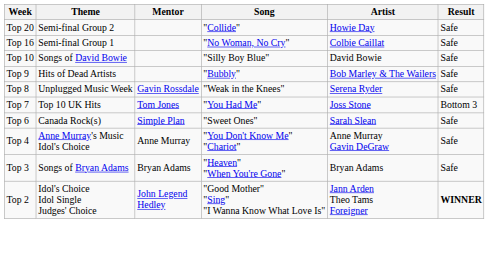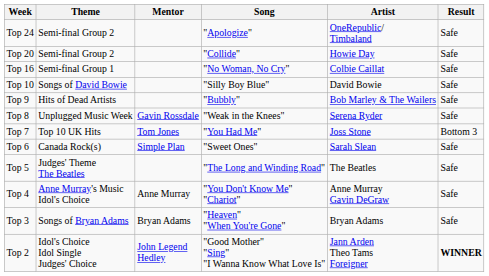 <table class="wikitable">
 <tr>
 <th>Week</th>
 <th>Theme</th>
 <th>Mentor</th>
 <th>Song</th>
 <th>Artist</th>
 <th>Result</th>
+</tr>
+<tr>
+<td>Top 24</td>
+<td>Semi-final Group 2</td>
+<td></td>
+<td>"<a href='#'>Apologize</a>"</td>
+<td><a href='#'>OneRepublic</a>/<br><a href='#'>Timbaland</a></td>
+<td>Safe</td>
 </tr>
 <tr>
 <td>Top 20</td>
 <td>Semi-final Group 2</td>
 <td></td>
 <td>"<a href='#'>Collide</a>"</td>
 <td><a href='#'>Howie Day</a></td>
 <td>Safe</td>
 </tr>
 <tr>
 <td>Top 16</td>
 <td>Semi-final Group 1</td>
 <td></td>
 <td>"<a href='#'>No Woman, No Cry</a>"</td>
 <td><a href='#'>Colbie Caillat</a></td>
 <td>Safe</td>
 </tr>
 <tr>
 <td>Top 10</td>
 <td>Songs of <a href='#'>David Bowie</a></td>
 <td></td>
 <td>"Silly Boy Blue"</td>
 <td>David Bowie</td>
 <td>Safe</td>
 </tr>
 <tr>
 <td>Top 9</td>
 <td>Hits of Dead Artists</td>
 <td></td>
 <td>"<a href='#'>Bubbly</a>"</td>
 <td><a href='#'>Bob Marley & The Wailers</a></td>
 <td>Safe</td>
 </tr>
 <tr>
 <td>Top 8</td>
 <td>Unplugged Music Week</td>
 <td><a href='#'>Gavin Rossdale</a></td>
 <td>"Weak in the Knees"</td>
 <td><a href='#'>Serena Ryder</a></td>
 <td>Safe</td>
 </tr>
 <tr>
 <td>Top 7</td>
 <td>Top 10 UK Hits</td>
 <td><a href='#'>Tom Jones</a></td>
 <td>"<a href='#'>You Had Me</a>"</td>
 <td><a href='#'>Joss Stone</a></td>
 <td>Bottom 3</td>
 </tr>
 <tr>
 <td>Top 6</td>
 <td>Canada Rock(s)</td>
 <td><a href='#'>Simple Plan</a></td>
 <td>"Sweet Ones"</td>
 <td><a href='#'>Sarah Slean</a></td>
 <td>Safe</td>
 </tr>
 <tr>
+<td>Top 5</td>
+<td>Judges' Theme<br><a href='#'>The Beatles</a></td>
+<td></td>
+<td>"<a href='#'>The Long and Winding Road</a>"</td>
+<td>The Beatles</td>
+<td>Safe</td>
+</tr>
+<tr>
 <td>Top 4</td>
 <td><a href='#'>Anne Murray</a>'s Music<br>Idol's Choice</td>
 <td>Anne Murray</td>
 <td>"<a href='#'>You Don't Know Me</a>"<br>"<a href='#'>Chariot</a>"</td>
 <td>Anne Murray<br><a href='#'>Gavin DeGraw</a></td>
 <td>Safe</td>
 </tr>
 <tr>
 <td>Top 3</td>
 <td>Songs of <a href='#'>Bryan Adams</a></td>
 <td>Bryan Adams</td>
 <td>"<a href='#'>Heaven</a>"<br>"<a href='#'>When You're Gone</a>"</td>
 <td>Bryan Adams</td>
 <td>Safe</td>
 </tr>
 <tr>
 <td>Top 2</td>
 <td>Idol's Choice<br>Idol Single<br>Judges' Choice</td>
 <td><a href='#'>John Legend</a><br><a href='#'>Hedley</a></td>
 <td>"Good Mother"<br>"<a href='#'>Sing</a>"<br>"I Wanna Know What Love Is"</td>
 <td><a href='#'>Jann Arden</a><br>Theo Tams<br><a href='#'>Foreigner</a></td>
 <td><strong>WINNER</strong></td>
 </tr>
 </table>
